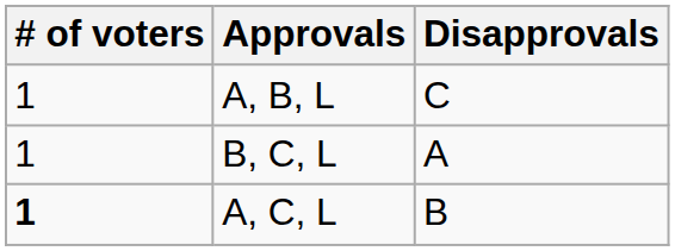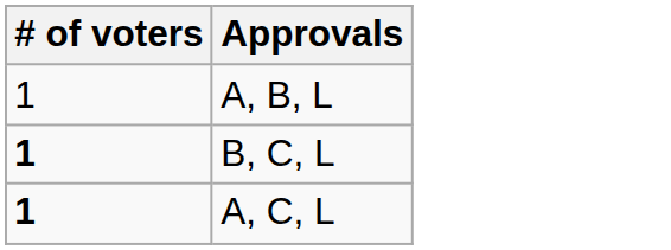 <table class="wikitable">
 <tr>
 <th># of voters</th>
 <th>Approvals</th>
-<th>Disapprovals</th>
 </tr>
 <tr>
 <td>1</td>
 <td>A, B, L</td>
-<td>C</td>
 </tr>
 <tr>
-<td>1</td>
+<td><strong>1</strong></td>
 <td>B, C, L</td>
-<td>A</td>
 </tr>
 <tr>
 <td><strong>1</strong></td>
 <td>A, C, L</td>
-<td>B</td>
 </tr>
 </table>
